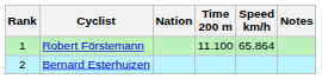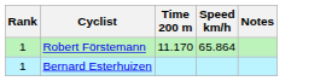 <table class="wikitable sortable" style="text-align:center;">
 <tr>
 <th>Rank</th>
 <th>Cyclist</th>
-<th>Nation</th>
 <th>Time<br>200 m</th>
 <th>Speed<br>km/h</th>
 <th>Notes</th>
 </tr>
 <tr bgcolor=bbf3bb>
 <td>1</td>
 <td align=left><a href='#'>Robert Förstemann</a></td>
-<td align=left></td>
-<td>11.100</td>
+<td>11.170</td>
 <td>65.864</td>
 <td></td>
 </tr>
 <tr bgcolor=bbf3ff>
-<td>2</td>
+<td>1</td>
 <td align=left><a href='#'>Bernard Esterhuizen</a></td>
-<td align=left></td>
 <td></td>
 <td></td>
 <td></td>
 </tr>
 </table>
